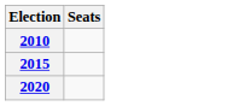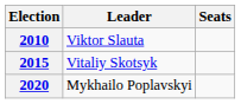 <table class="wikitable" style="text-align:right;">
 <tr>
 <th>Election</th>
+<th>Leader</th>
 <th>Seats</th>
 </tr>
 <tr>
 <th><a href='#'>2010</a></th>
+<td align="left"><a href='#'>Viktor Slauta</a></td>
 <td></td>
 </tr>
 <tr>
 <th><a href='#'>2015</a></th>
+<td align="left"><a href='#'>Vitaliy Skotsyk</a></td>
 <td></td>
 </tr>
 <tr>
 <th><a href='#'>2020</a></th>
+<td align="left">Mykhailo Poplavskyi</td>
 <td></td>
 </tr>
 </table>
